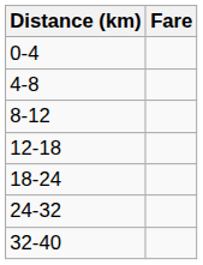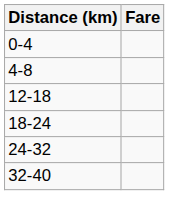 <table class="wikitable">
 <tr>
 <th>Distance (km)</th>
 <th>Fare</th>
 </tr>
 <tr>
 <td>0-4</td>
 <td></td>
 </tr>
 <tr>
 <td>4-8</td>
-<td></td>
-</tr>
-<tr>
-<td>8-12</td>
 <td></td>
 </tr>
 <tr>
 <td>12-18</td>
 <td></td>
 </tr>
 <tr>
 <td>18-24</td>
 <td></td>
 </tr>
 <tr>
 <td>24-32</td>
 <td></td>
 </tr>
 <tr>
 <td>32-40</td>
 <td></td>
 </tr>
 </table>
